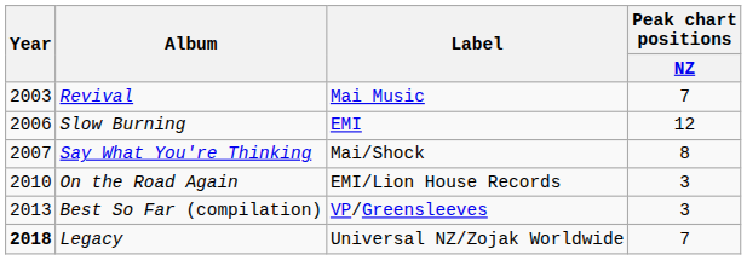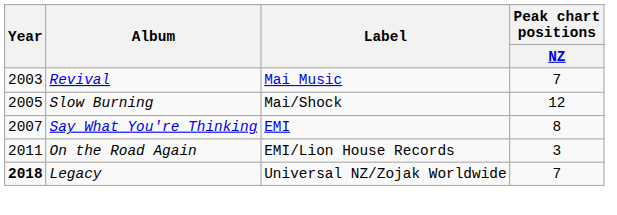 <table class="wikitable plainrowheaders">
 <tr>
 <th rowspan="2">Year</th>
 <th rowspan="2">Album</th>
 <th rowspan="2">Label</th>
 <th align="center">Peak chart<br>positions</th>
 </tr>
 <tr>
 <th><a href='#'>NZ</a><br></th>
 </tr>
 <tr>
 <td>2003</td>
 <td><em><a href='#'>Revival</a></em></td>
 <td><a href='#'>Mai Music</a></td>
 <td align="center">7</td>
 </tr>
 <tr>
-<td>2006</td>
+<td>2005</td>
 <td><em>Slow Burning</em></td>
-<td><a href='#'>EMI</a></td>
+<td>Mai/Shock</td>
 <td align="center">12</td>
 </tr>
 <tr>
 <td>2007</td>
 <td><em><a href='#'>Say What You're Thinking</a></em></td>
-<td>Mai/Shock</td>
+<td><a href='#'>EMI</a></td>
 <td align="center">8</td>
 </tr>
 <tr>
-<td>2010</td>
+<td>2011</td>
 <td><em>On the Road Again</em></td>
 <td>EMI/Lion House Records</td>
-<td align="center">3</td>
-</tr>
-<tr>
-<td>2013</td>
-<td><em>Best So Far</em> (compilation)</td>
-<td><a href='#'>VP</a>/<a href='#'>Greensleeves</a></td>
 <td align="center">3</td>
 </tr>
 <tr>
 <td><strong>2018</strong></td>
 <td><em>Legacy</em></td>
 <td>Universal NZ/Zojak Worldwide</td>
 <td align="center">7<br></td>
 </tr>
 </table>
